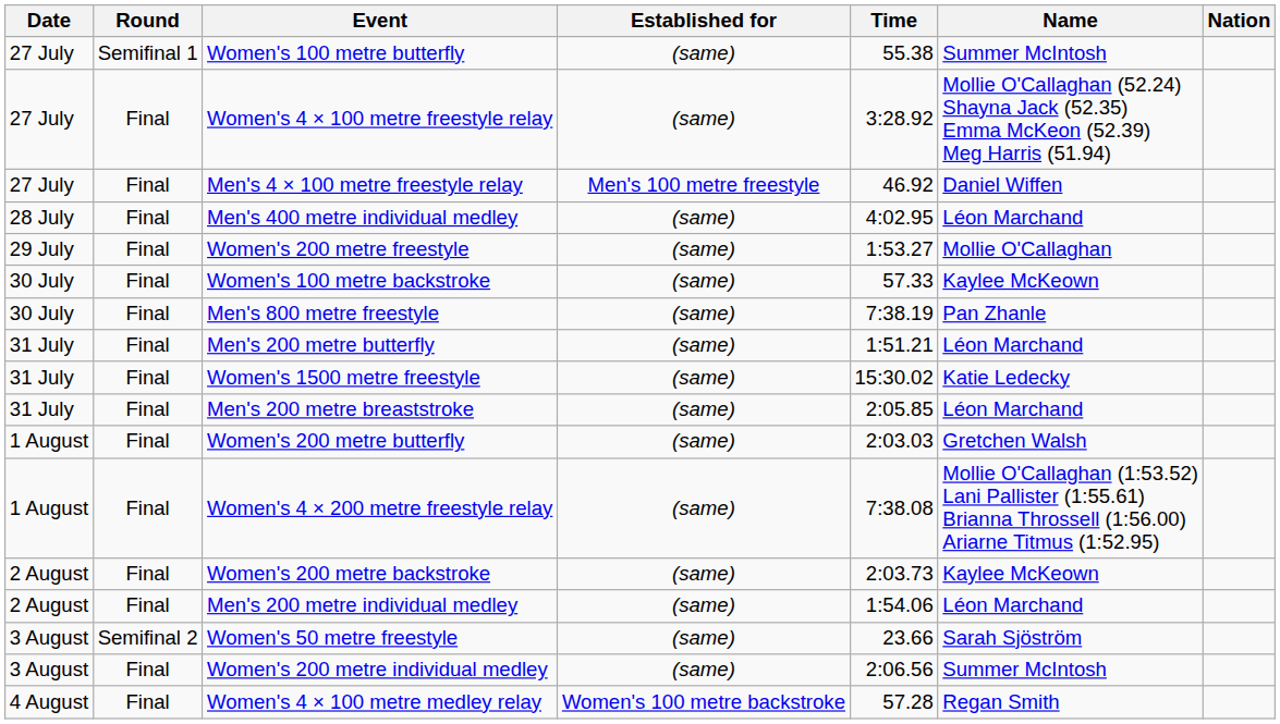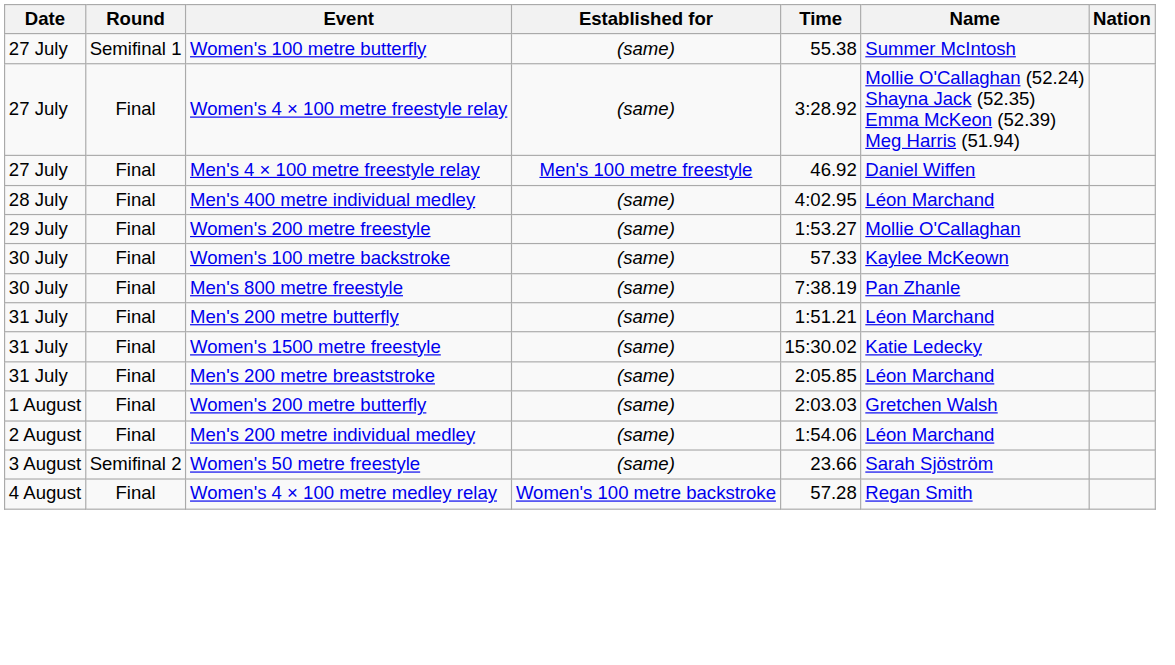 <table class="wikitable">
 <tr>
 <th scope="col">Date</th>
 <th scope="col">Round</th>
 <th scope="col">Event</th>
 <th scope="col">Established for</th>
 <th scope="col">Time</th>
 <th scope="col">Name</th>
 <th scope="col">Nation</th>
 </tr>
 <tr>
 <td>27 July</td>
 <td style="text-align:center;">Semifinal 1</td>
 <td><a href='#'>Women's 100 metre butterfly</a></td>
 <td style="text-align:center;"><em>(same)</em></td>
 <td align="right">55.38</td>
 <td><a href='#'>Summer McIntosh</a></td>
 <td></td>
 </tr>
 <tr>
 <td>27 July</td>
 <td style="text-align:center;">Final</td>
 <td><a href='#'>Women's 4 × 100 metre freestyle relay</a></td>
 <td style="text-align:center;"><em>(same)</em></td>
 <td align="right">3:28.92</td>
 <td><a href='#'>Mollie O'Callaghan</a> (52.24)<br> <a href='#'>Shayna Jack</a> (52.35) <br><a href='#'>Emma McKeon</a> (52.39) <br> <a href='#'>Meg Harris</a> (51.94)</td>
 <td></td>
 </tr>
 <tr>
 <td>27 July</td>
 <td style="text-align:center;">Final</td>
 <td><a href='#'>Men's 4 × 100 metre freestyle relay</a></td>
 <td style="text-align:center;"><a href='#'>Men's 100 metre freestyle</a></td>
 <td align="right">46.92</td>
 <td><a href='#'>Daniel Wiffen</a></td>
 <td></td>
 </tr>
 <tr>
 <td>28 July</td>
 <td style="text-align:center;">Final</td>
 <td><a href='#'>Men's 400 metre individual medley</a></td>
 <td style="text-align:center;"><em>(same)</em></td>
 <td align="right">4:02.95</td>
 <td><a href='#'>Léon Marchand</a></td>
 <td></td>
 </tr>
 <tr>
 <td>29 July</td>
 <td style="text-align:center;">Final</td>
 <td><a href='#'>Women's 200 metre freestyle</a></td>
 <td style="text-align:center;"><em>(same)</em></td>
 <td align="right">1:53.27</td>
 <td><a href='#'>Mollie O'Callaghan</a></td>
 <td></td>
 </tr>
 <tr>
 <td>30 July</td>
 <td style="text-align:center;">Final</td>
 <td><a href='#'>Women's 100 metre backstroke</a></td>
 <td style="text-align:center;"><em>(same)</em></td>
 <td align="right">57.33</td>
 <td><a href='#'>Kaylee McKeown</a></td>
 <td></td>
 </tr>
 <tr>
 <td>30 July</td>
 <td style="text-align:center;">Final</td>
 <td><a href='#'>Men's 800 metre freestyle</a></td>
 <td style="text-align:center;"><em>(same)</em></td>
 <td align="right">7:38.19</td>
 <td><a href='#'>Pan Zhanle</a></td>
 <td></td>
 </tr>
 <tr>
 <td>31 July</td>
 <td style="text-align:center;">Final</td>
 <td><a href='#'>Men's 200 metre butterfly</a></td>
 <td style="text-align:center;"><em>(same)</em></td>
 <td align="right">1:51.21</td>
 <td><a href='#'>Léon Marchand</a></td>
 <td></td>
 </tr>
 <tr>
 <td>31 July</td>
 <td style="text-align:center;">Final</td>
 <td><a href='#'>Women's 1500 metre freestyle</a></td>
 <td style="text-align:center;"><em>(same)</em></td>
 <td align="right">15:30.02</td>
 <td><a href='#'>Katie Ledecky</a></td>
 <td></td>
 </tr>
 <tr>
 <td>31 July</td>
 <td style="text-align:center;">Final</td>
 <td><a href='#'>Men's 200 metre breaststroke</a></td>
 <td style="text-align:center;"><em>(same)</em></td>
 <td align="right">2:05.85</td>
 <td><a href='#'>Léon Marchand</a></td>
 <td></td>
 </tr>
 <tr>
 <td>1 August</td>
 <td style="text-align:center;">Final</td>
 <td><a href='#'>Women's 200 metre butterfly</a></td>
 <td style="text-align:center;"><em>(same)</em></td>
 <td align="right">2:03.03</td>
 <td><a href='#'>Gretchen Walsh</a></td>
 <td></td>
 </tr>
 <tr>
-<td>1 August</td>
-<td style="text-align:center;">Final</td>
-<td><a href='#'>Women's 4 × 200 metre freestyle relay</a></td>
-<td style="text-align:center;"><em>(same)</em></td>
-<td align="right">7:38.08</td>
-<td><a href='#'>Mollie O'Callaghan</a> (1:53.52)<br> <a href='#'>Lani Pallister</a> (1:55.61) <br><a href='#'>Brianna Throssell</a> (1:56.00) <br> <a href='#'>Ariarne Titmus</a> (1:52.95)</td>
-<td></td>
-</tr>
-<tr>
-<td>2 August</td>
-<td style="text-align:center;">Final</td>
-<td><a href='#'>Women's 200 metre backstroke</a></td>
-<td style="text-align:center;"><em>(same)</em></td>
-<td align="right">2:03.73</td>
-<td><a href='#'>Kaylee McKeown</a></td>
-<td></td>
-</tr>
-<tr>
 <td>2 August</td>
 <td style="text-align:center;">Final</td>
 <td><a href='#'>Men's 200 metre individual medley</a></td>
 <td style="text-align:center;"><em>(same)</em></td>
 <td align="right">1:54.06</td>
 <td><a href='#'>Léon Marchand</a></td>
 <td></td>
 </tr>
 <tr>
 <td>3 August</td>
 <td style="text-align:center;">Semifinal 2</td>
 <td><a href='#'>Women's 50 metre freestyle</a></td>
 <td style="text-align:center;"><em>(same)</em></td>
 <td align="right">23.66</td>
 <td><a href='#'>Sarah Sjöström</a></td>
 <td></td>
 </tr>
 <tr>
-<td>3 August</td>
-<td style="text-align:center;">Final</td>
-<td><a href='#'>Women's 200 metre individual medley</a></td>
-<td style="text-align:center;"><em>(same)</em></td>
-<td align="right">2:06.56</td>
-<td><a href='#'>Summer McIntosh</a></td>
-<td></td>
-</tr>
-<tr>
 <td>4 August</td>
 <td style="text-align:center;">Final</td>
 <td><a href='#'>Women's 4 × 100 metre medley relay</a></td>
 <td style="text-align:center;"><a href='#'>Women's 100 metre backstroke</a></td>
 <td align="right">57.28</td>
 <td><a href='#'>Regan Smith</a></td>
 <td></td>
 </tr>
 </table>
